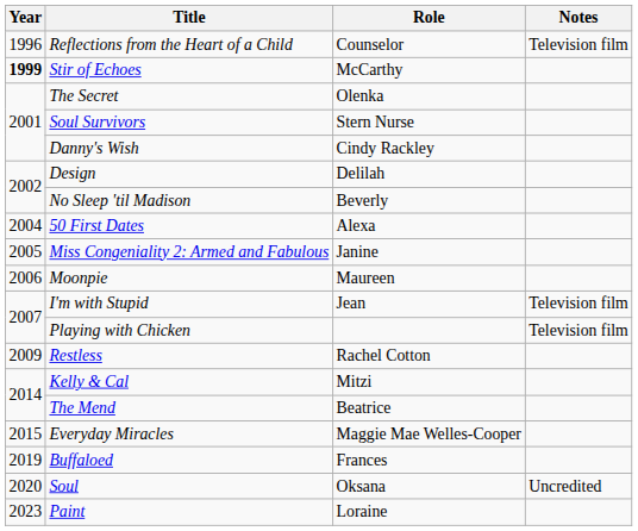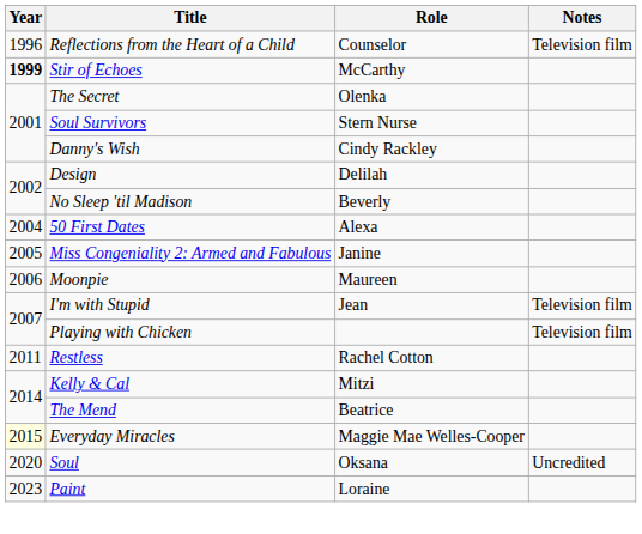 <table class="wikitable sortable">
 <tr>
 <th>Year</th>
 <th>Title</th>
 <th>Role</th>
 <th>Notes</th>
 </tr>
 <tr>
 <td>1996</td>
 <td><em>Reflections from the Heart of a Child</em></td>
 <td>Counselor</td>
 <td>Television film</td>
 </tr>
 <tr>
 <td><strong>1999</strong></td>
 <td><em><a href='#'>Stir of Echoes</a></em></td>
 <td>McCarthy</td>
 <td></td>
 </tr>
 <tr>
 <td rowspan="3">2001</td>
 <td><em>The Secret</em></td>
 <td>Olenka</td>
 <td></td>
 </tr>
 <tr>
 <td><em><a href='#'>Soul Survivors</a></em></td>
 <td>Stern Nurse</td>
 <td></td>
 </tr>
 <tr>
 <td><em>Danny's Wish</em></td>
 <td>Cindy Rackley</td>
 <td></td>
 </tr>
 <tr>
 <td rowspan="2">2002</td>
 <td><em>Design</em></td>
 <td>Delilah</td>
 <td></td>
 </tr>
 <tr>
 <td><em>No Sleep 'til Madison</em></td>
 <td>Beverly</td>
 <td></td>
 </tr>
 <tr>
 <td>2004</td>
 <td><em><a href='#'>50 First Dates</a></em></td>
 <td>Alexa</td>
 <td></td>
 </tr>
 <tr>
 <td>2005</td>
 <td><em><a href='#'>Miss Congeniality 2: Armed and Fabulous</a></em></td>
 <td>Janine</td>
 <td></td>
 </tr>
 <tr>
 <td>2006</td>
 <td><em>Moonpie</em></td>
 <td>Maureen</td>
 <td></td>
 </tr>
 <tr>
 <td rowspan="2">2007</td>
 <td><em>I'm with Stupid</em></td>
 <td>Jean</td>
 <td>Television film</td>
 </tr>
 <tr>
 <td><em>Playing with Chicken</em></td>
 <td></td>
 <td>Television film</td>
 </tr>
 <tr>
-<td>2009</td>
+<td>2011</td>
 <td><em><a href='#'>Restless</a></em></td>
 <td>Rachel Cotton</td>
 <td></td>
 </tr>
 <tr>
 <td rowspan="2">2014</td>
 <td><em><a href='#'>Kelly & Cal</a></em></td>
 <td>Mitzi</td>
 <td></td>
 </tr>
 <tr>
 <td><em><a href='#'>The Mend</a></em></td>
 <td>Beatrice</td>
 <td></td>
 </tr>
 <tr>
-<td>2015</td>
+<td style="background: lightyellow;">2015</td>
 <td><em>Everyday Miracles</em></td>
 <td>Maggie Mae Welles-Cooper</td>
-<td></td>
-</tr>
-<tr>
-<td>2019</td>
-<td><em><a href='#'>Buffaloed</a></em></td>
-<td>Frances</td>
 <td></td>
 </tr>
 <tr>
 <td>2020</td>
 <td><em><a href='#'>Soul</a></em></td>
 <td>Oksana</td>
 <td>Uncredited</td>
 </tr>
 <tr>
 <td>2023</td>
 <td><em><a href='#'>Paint</a></em></td>
 <td>Loraine</td>
 <td></td>
 </tr>
 </table>
